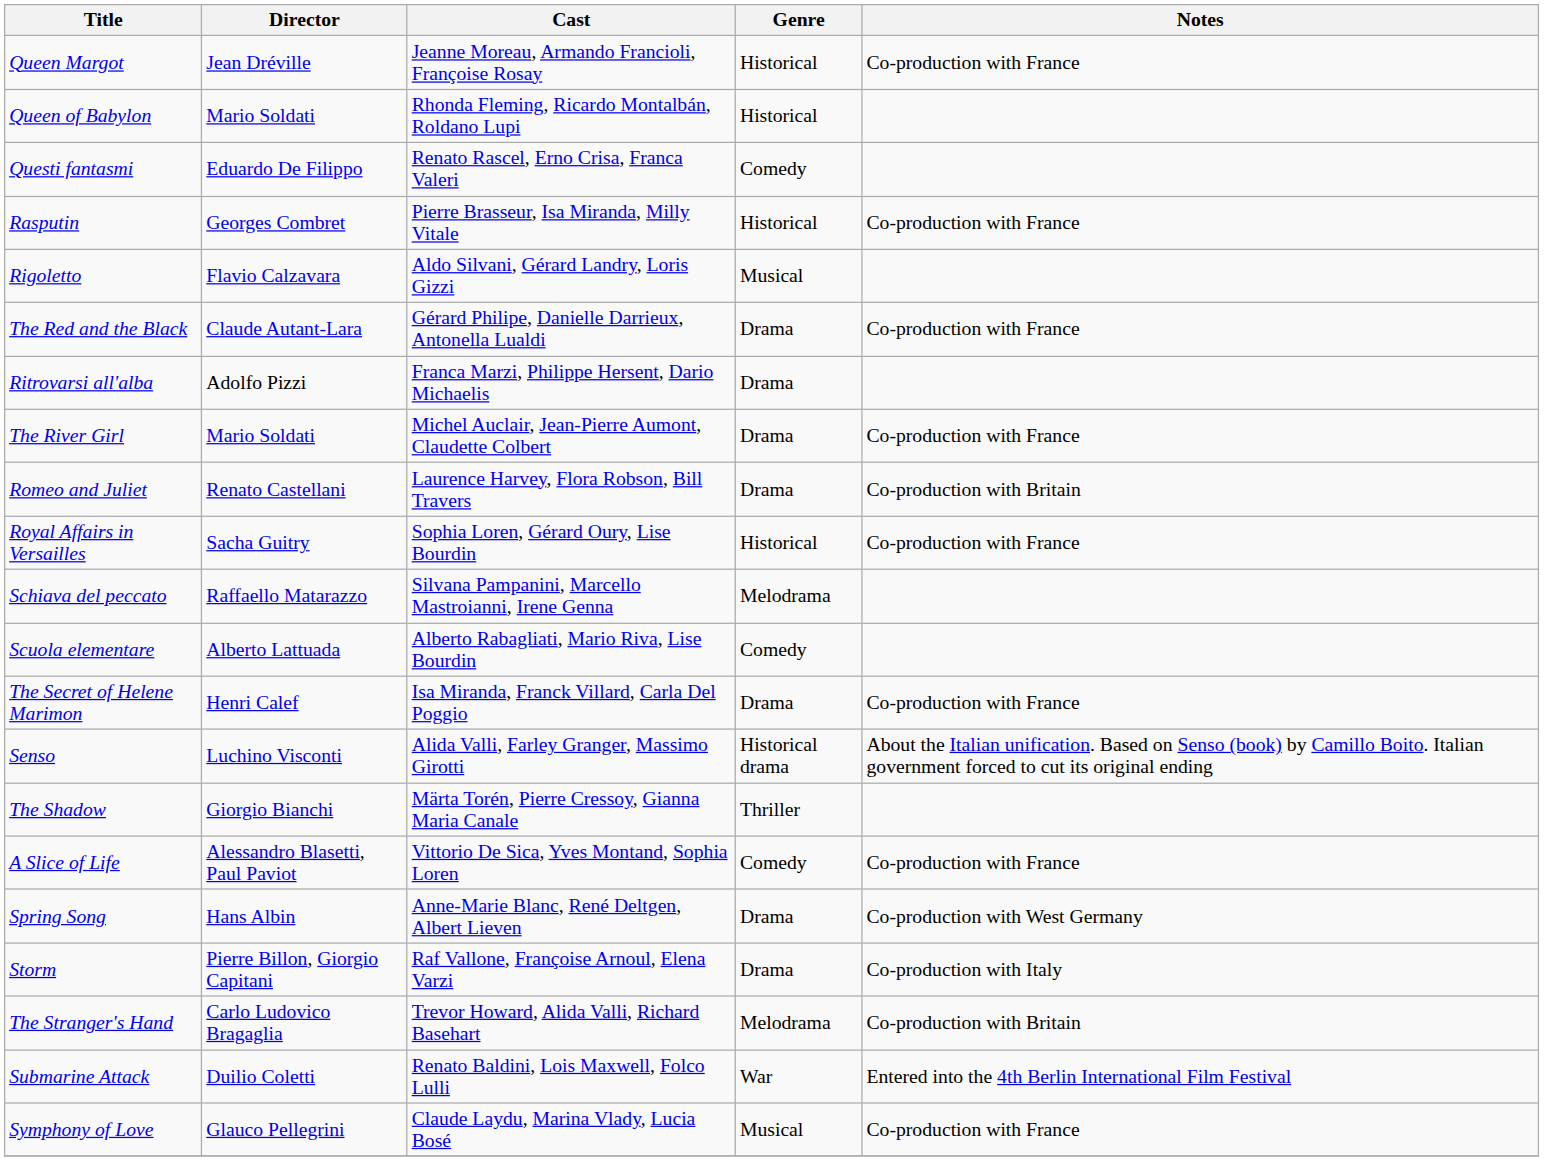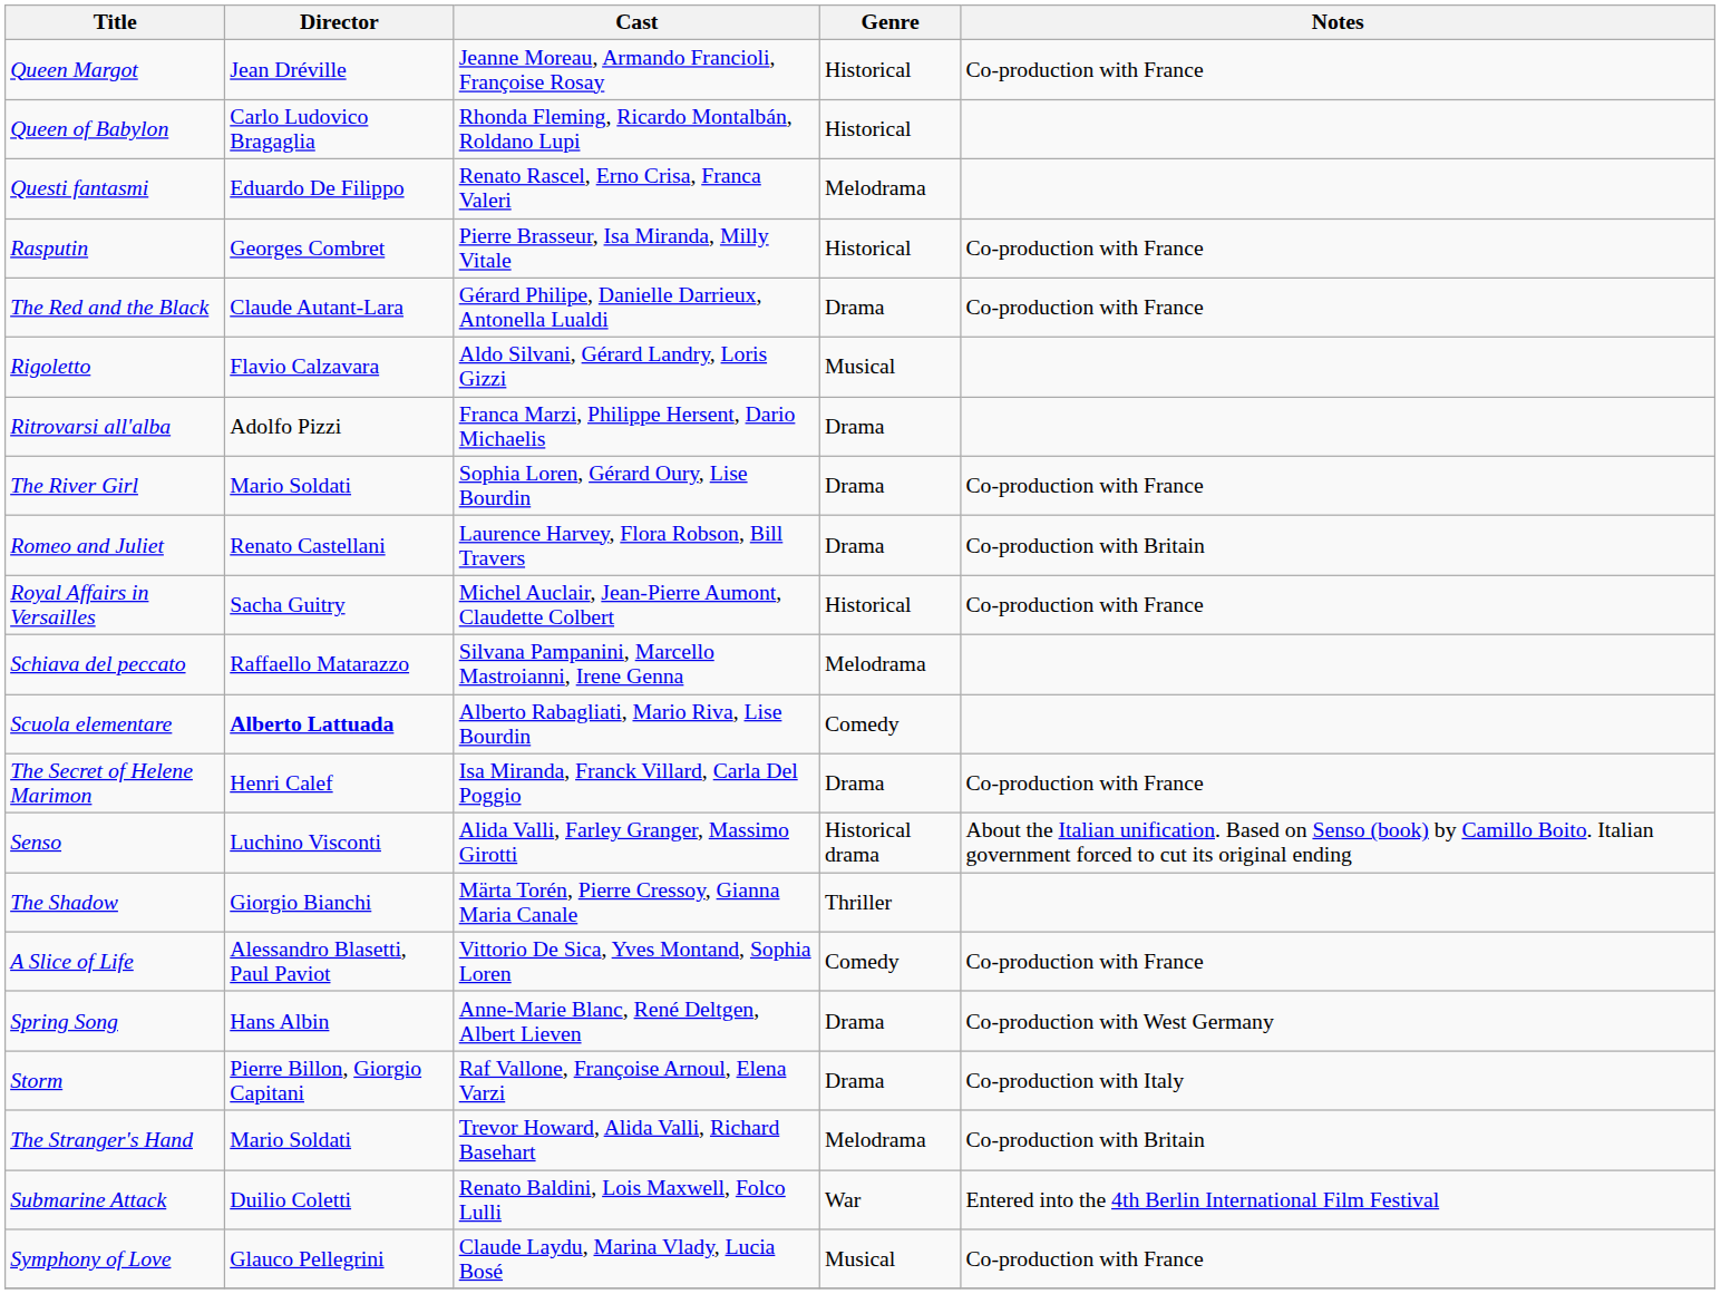 <table class="wikitable">
 <tr>
 <th>Title</th>
 <th>Director</th>
 <th>Cast</th>
 <th>Genre</th>
 <th>Notes</th>
 </tr>
 <tr>
 <td><em><a href='#'>Queen Margot</a></em></td>
 <td><a href='#'>Jean Dréville</a></td>
 <td><a href='#'>Jeanne Moreau</a>, <a href='#'>Armando Francioli</a>, <a href='#'>Françoise Rosay</a></td>
 <td>Historical</td>
 <td>Co-production with France</td>
 </tr>
 <tr>
 <td><em><a href='#'>Queen of Babylon</a></em></td>
-<td><a href='#'>Mario Soldati</a></td>
+<td><a href='#'>Carlo Ludovico Bragaglia</a></td>
 <td><a href='#'>Rhonda Fleming</a>, <a href='#'>Ricardo Montalbán</a>, <a href='#'>Roldano Lupi</a></td>
 <td>Historical</td>
 <td></td>
 </tr>
 <tr>
 <td><em><a href='#'>Questi fantasmi</a></em></td>
 <td><a href='#'>Eduardo De Filippo</a></td>
 <td><a href='#'>Renato Rascel</a>, <a href='#'>Erno Crisa</a>, <a href='#'>Franca Valeri</a></td>
-<td>Comedy</td>
+<td>Melodrama</td>
 <td></td>
 </tr>
 <tr>
 <td><em><a href='#'>Rasputin</a></em></td>
 <td><a href='#'>Georges Combret</a></td>
 <td><a href='#'>Pierre Brasseur</a>, <a href='#'>Isa Miranda</a>, <a href='#'>Milly Vitale</a></td>
 <td>Historical</td>
 <td>Co-production with France</td>
 </tr>
 <tr>
+<td><em><a href='#'>The Red and the Black</a></em></td>
+<td><a href='#'>Claude Autant-Lara</a></td>
+<td><a href='#'>Gérard Philipe</a>, <a href='#'>Danielle Darrieux</a>, <a href='#'>Antonella Lualdi</a></td>
+<td>Drama</td>
+<td>Co-production with France</td>
+</tr>
+<tr>
 <td><em><a href='#'>Rigoletto</a></em></td>
 <td><a href='#'>Flavio Calzavara</a></td>
 <td><a href='#'>Aldo Silvani</a>, <a href='#'>Gérard Landry</a>, <a href='#'>Loris Gizzi</a></td>
 <td>Musical</td>
 <td></td>
-</tr>
-<tr>
-<td><em><a href='#'>The Red and the Black</a></em></td>
-<td><a href='#'>Claude Autant-Lara</a></td>
-<td><a href='#'>Gérard Philipe</a>, <a href='#'>Danielle Darrieux</a>, <a href='#'>Antonella Lualdi</a></td>
-<td>Drama</td>
-<td>Co-production with France</td>
 </tr>
 <tr>
 <td><em><a href='#'>Ritrovarsi all'alba</a></em></td>
 <td>Adolfo Pizzi</td>
 <td><a href='#'>Franca Marzi</a>, <a href='#'>Philippe Hersent</a>, <a href='#'>Dario Michaelis</a></td>
 <td>Drama</td>
 <td></td>
 </tr>
 <tr>
 <td><em><a href='#'>The River Girl</a></em></td>
 <td><a href='#'>Mario Soldati</a></td>
-<td><a href='#'>Michel Auclair</a>, <a href='#'>Jean-Pierre Aumont</a>, <a href='#'>Claudette Colbert</a></td>
+<td><a href='#'>Sophia Loren</a>, <a href='#'>Gérard Oury</a>, <a href='#'>Lise Bourdin</a></td>
 <td>Drama</td>
 <td>Co-production with France</td>
 </tr>
 <tr>
 <td><em><a href='#'>Romeo and Juliet</a></em></td>
 <td><a href='#'>Renato Castellani</a></td>
 <td><a href='#'>Laurence Harvey</a>, <a href='#'>Flora Robson</a>, <a href='#'>Bill Travers</a></td>
 <td>Drama</td>
 <td>Co-production with Britain</td>
 </tr>
 <tr>
 <td><em><a href='#'>Royal Affairs in Versailles</a></em></td>
 <td><a href='#'>Sacha Guitry</a></td>
-<td><a href='#'>Sophia Loren</a>, <a href='#'>Gérard Oury</a>, <a href='#'>Lise Bourdin</a></td>
+<td><a href='#'>Michel Auclair</a>, <a href='#'>Jean-Pierre Aumont</a>, <a href='#'>Claudette Colbert</a></td>
 <td>Historical</td>
 <td>Co-production with France</td>
 </tr>
 <tr>
 <td><em><a href='#'>Schiava del peccato</a></em></td>
 <td><a href='#'>Raffaello Matarazzo</a></td>
 <td><a href='#'>Silvana Pampanini</a>, <a href='#'>Marcello Mastroianni</a>, <a href='#'>Irene Genna</a></td>
 <td>Melodrama</td>
 <td></td>
 </tr>
 <tr>
 <td><em><a href='#'>Scuola elementare</a></em></td>
-<td><a href='#'>Alberto Lattuada</a></td>
+<td><strong><a href='#'>Alberto Lattuada</a></strong></td>
 <td><a href='#'>Alberto Rabagliati</a>, <a href='#'>Mario Riva</a>, <a href='#'>Lise Bourdin</a></td>
 <td>Comedy</td>
 <td></td>
 </tr>
 <tr>
 <td><em><a href='#'>The Secret of Helene Marimon</a></em></td>
 <td><a href='#'>Henri Calef</a></td>
 <td><a href='#'>Isa Miranda</a>, <a href='#'>Franck Villard</a>, <a href='#'>Carla Del Poggio</a></td>
 <td>Drama</td>
 <td>Co-production with France</td>
 </tr>
 <tr>
 <td><em><a href='#'>Senso</a></em></td>
 <td><a href='#'>Luchino Visconti</a></td>
 <td><a href='#'>Alida Valli</a>, <a href='#'>Farley Granger</a>, <a href='#'>Massimo Girotti</a></td>
 <td>Historical drama</td>
 <td>About the <a href='#'>Italian unification</a>. Based on <a href='#'>Senso (book)</a> by <a href='#'>Camillo Boito</a>. Italian government forced to cut its original ending</td>
 </tr>
 <tr>
 <td><em><a href='#'>The Shadow</a></em></td>
 <td><a href='#'>Giorgio Bianchi</a></td>
 <td><a href='#'>Märta Torén</a>, <a href='#'>Pierre Cressoy</a>, <a href='#'>Gianna Maria Canale</a></td>
 <td>Thriller</td>
 <td></td>
 </tr>
 <tr>
 <td><em><a href='#'>A Slice of Life</a></em></td>
 <td><a href='#'>Alessandro Blasetti</a>, <a href='#'>Paul Paviot</a></td>
 <td><a href='#'>Vittorio De Sica</a>, <a href='#'>Yves Montand</a>, <a href='#'>Sophia Loren</a></td>
 <td>Comedy</td>
 <td>Co-production with France</td>
 </tr>
 <tr>
 <td><em><a href='#'>Spring Song</a></em></td>
 <td><a href='#'>Hans Albin</a></td>
 <td><a href='#'>Anne-Marie Blanc</a>, <a href='#'>René Deltgen</a>, <a href='#'>Albert Lieven</a></td>
 <td>Drama</td>
 <td>Co-production with West Germany</td>
 </tr>
 <tr>
 <td><em><a href='#'>Storm</a></em></td>
 <td><a href='#'>Pierre Billon</a>,  <a href='#'>Giorgio Capitani</a></td>
 <td><a href='#'>Raf Vallone</a>,  <a href='#'>Françoise Arnoul</a>, <a href='#'>Elena Varzi</a></td>
 <td>Drama</td>
 <td>Co-production with Italy</td>
 </tr>
 <tr || >
 <td><em><a href='#'>The Stranger's Hand</a></em></td>
-<td><a href='#'>Carlo Ludovico Bragaglia</a></td>
+<td><a href='#'>Mario Soldati</a></td>
 <td><a href='#'>Trevor Howard</a>, <a href='#'>Alida Valli</a>, <a href='#'>Richard Basehart</a></td>
 <td>Melodrama</td>
 <td>Co-production with Britain</td>
 </tr>
 <tr>
 <td><em><a href='#'>Submarine Attack</a></em></td>
 <td><a href='#'>Duilio Coletti</a></td>
 <td><a href='#'>Renato Baldini</a>, <a href='#'>Lois Maxwell</a>, <a href='#'>Folco Lulli</a></td>
 <td>War</td>
 <td>Entered into the <a href='#'>4th Berlin International Film Festival</a></td>
 </tr>
 <tr>
 <td><em><a href='#'>Symphony of Love</a></em></td>
 <td><a href='#'>Glauco Pellegrini</a></td>
 <td><a href='#'>Claude Laydu</a>, <a href='#'>Marina Vlady</a>, <a href='#'>Lucia Bosé</a></td>
 <td>Musical</td>
 <td>Co-production with France</td>
 </tr>
 <tr>
 </tr>
 </table>
